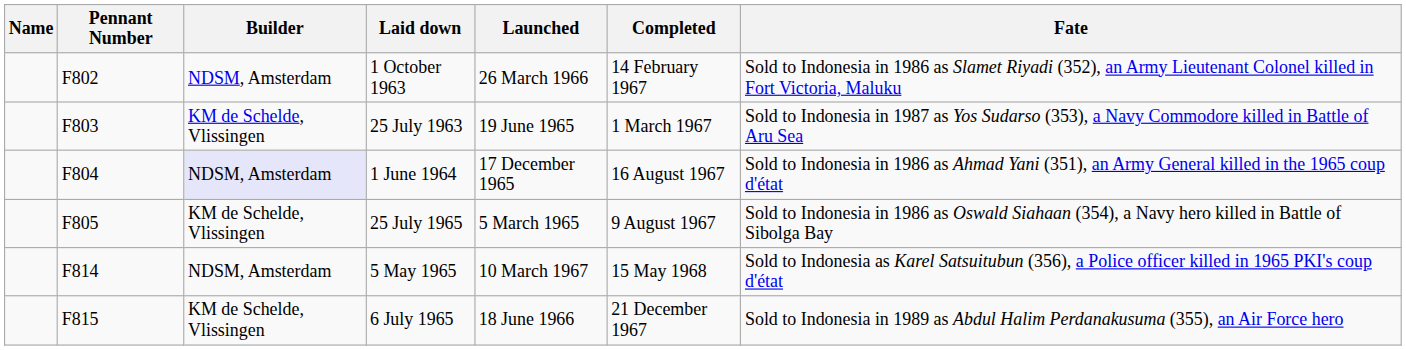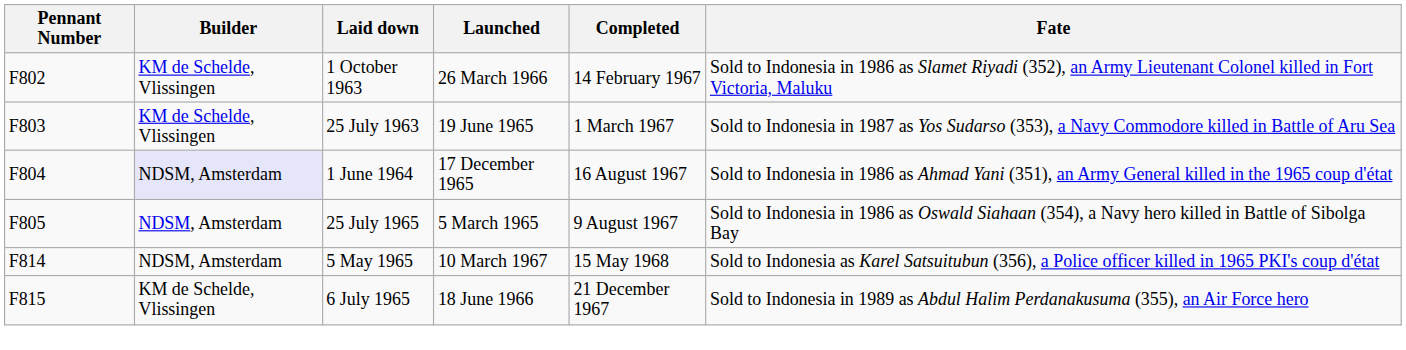 <table class="wikitable">
 <tr>
-<th>Name</th>
 <th>Pennant Number</th>
 <th>Builder</th>
 <th>Laid down</th>
 <th>Launched</th>
 <th>Completed</th>
 <th>Fate</th>
 </tr>
 <tr>
-<td></td>
 <td>F802</td>
-<td><a href='#'>NDSM</a>, Amsterdam</td>
+<td><a href='#'>KM de Schelde</a>, Vlissingen</td>
 <td>1 October 1963</td>
 <td>26 March 1966</td>
 <td>14 February 1967</td>
 <td>Sold to Indonesia in 1986 as <em>Slamet Riyadi</em> (352), <a href='#'>an Army Lieutenant Colonel killed in Fort Victoria, Maluku</a></td>
 </tr>
 <tr>
-<td></td>
 <td>F803</td>
 <td><a href='#'>KM de Schelde</a>, Vlissingen</td>
 <td>25 July 1963</td>
 <td>19 June 1965</td>
 <td>1 March 1967</td>
 <td>Sold to Indonesia in 1987 as <em>Yos Sudarso</em> (353), <a href='#'>a Navy Commodore killed in Battle of Aru Sea</a></td>
 </tr>
 <tr>
-<td></td>
 <td>F804</td>
 <td style="background: lavender;">NDSM, Amsterdam</td>
 <td>1 June 1964</td>
 <td>17 December 1965</td>
 <td>16 August 1967</td>
 <td>Sold to Indonesia in 1986 as <em>Ahmad Yani</em> (351), <a href='#'>an Army General killed in the 1965 coup d'état</a></td>
 </tr>
 <tr>
-<td></td>
 <td>F805</td>
-<td>KM de Schelde, Vlissingen</td>
+<td><a href='#'>NDSM</a>, Amsterdam</td>
 <td>25 July 1965</td>
 <td>5 March 1965</td>
 <td>9 August 1967</td>
 <td>Sold to Indonesia in 1986 as <em>Oswald Siahaan</em> (354), a Navy hero killed in Battle of Sibolga Bay</td>
 </tr>
 <tr>
-<td></td>
 <td>F814</td>
 <td>NDSM, Amsterdam</td>
 <td>5 May 1965</td>
 <td>10 March 1967</td>
 <td>15 May 1968</td>
 <td>Sold to Indonesia as <em>Karel Satsuitubun</em> (356), <a href='#'>a Police officer killed in 1965 PKI's coup d'état</a></td>
 </tr>
 <tr>
-<td></td>
 <td>F815</td>
 <td>KM de Schelde, Vlissingen</td>
 <td>6 July 1965</td>
 <td>18 June 1966</td>
 <td>21 December 1967</td>
 <td>Sold to Indonesia in 1989 as <em>Abdul Halim Perdanakusuma</em> (355), <a href='#'>an Air Force hero</a></td>
 </tr>
 </table>
